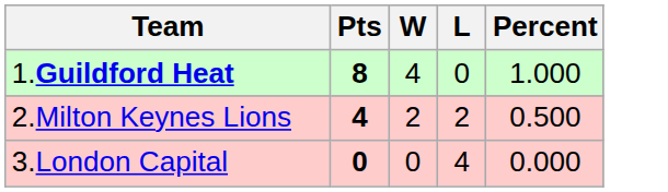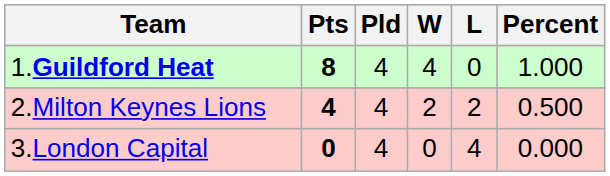 <table class="wikitable" style="text-align: center;">
 <tr>
 <th style="width:175px;">Team</th>
 <th style="width:20px;" abbr="Points">Pts</th>
+<th style="width:20px;" abbr="Played">Pld</th>
 <th style="width:20px;" abbr="Won">W</th>
 <th style="width:20px;" abbr="Lost">L</th>
 <th style="width:20px;" abbr="Percentage">Percent</th>
 </tr>
 <tr style="background:#cfc;">
 <td style="text-align:left;">1.<strong><a href='#'>Guildford Heat</a></strong></td>
 <td><strong>8</strong></td>
 <td>4</td>
+<td>4</td>
 <td>0</td>
 <td>1.000</td>
 </tr>
 <tr style="background:#fcc;">
 <td style="text-align:left;">2.<a href='#'>Milton Keynes Lions</a></td>
 <td><strong>4</strong></td>
+<td>4</td>
 <td>2</td>
 <td>2</td>
 <td>0.500</td>
 </tr>
 <tr style="background:#fcc;">
 <td style="text-align:left;">3.<a href='#'>London Capital</a></td>
 <td><strong>0</strong></td>
+<td>4</td>
 <td>0</td>
 <td>4</td>
 <td>0.000</td>
 </tr>
 </table>
